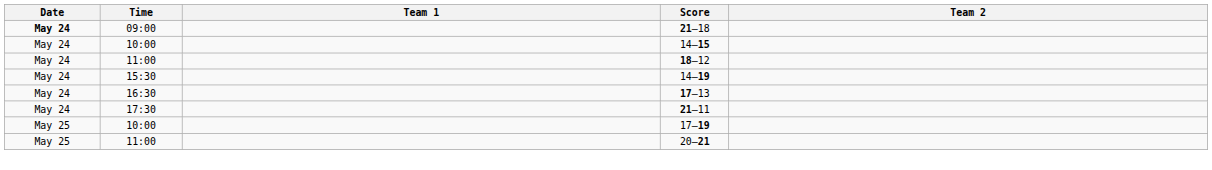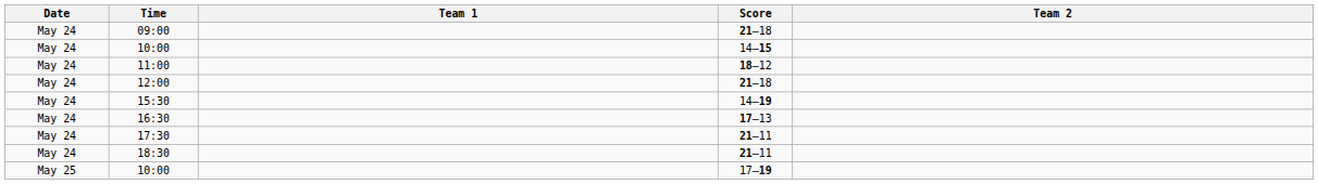 <table class="wikitable" width="100%">
 <tr>
 <th style="width:7%">Date</th>
 <th style="width:6%">Time</th>
 <th style="width:35%">Team 1</th>
 <th style="width:5%">Score</th>
 <th style="width:35%">Team 2</th>
 </tr>
 <tr>
-<td style="text-align:center"><strong>May 24</strong></td>
+<td style="text-align:center">May 24</td>
 <td style="text-align:center">09:00</td>
 <td style="text-align:right"><strong></strong></td>
 <td style="text-align:center"><strong>21</strong>–18</td>
 <td style="text-align:left"></td>
 </tr>
 <tr>
 <td style="text-align:center">May 24</td>
 <td style="text-align:center">10:00</td>
 <td style="text-align:right"></td>
 <td style="text-align:center">14–<strong>15</strong></td>
 <td style="text-align:left"><strong></strong></td>
 </tr>
 <tr>
 <td style="text-align:center">May 24</td>
 <td style="text-align:center">11:00</td>
 <td style="text-align:right"><strong></strong></td>
 <td style="text-align:center"><strong>18</strong>–12</td>
+<td style="text-align:left"></td>
+</tr>
+<tr>
+<td style="text-align:center">May 24</td>
+<td style="text-align:center">12:00</td>
+<td style="text-align:right"><strong></strong></td>
+<td style="text-align:center"><strong>21</strong>–18</td>
 <td style="text-align:left"></td>
 </tr>
 <tr>
 <td style="text-align:center">May 24</td>
 <td style="text-align:center">15:30</td>
 <td style="text-align:right"></td>
 <td style="text-align:center">14–<strong>19</strong></td>
 <td style="text-align:left"><strong></strong></td>
 </tr>
 <tr>
 <td style="text-align:center">May 24</td>
 <td style="text-align:center">16:30</td>
 <td style="text-align:right"><strong></strong></td>
 <td style="text-align:center"><strong>17</strong>–13</td>
 <td style="text-align:left"></td>
 </tr>
 <tr>
 <td style="text-align:center">May 24</td>
 <td style="text-align:center">17:30</td>
 <td style="text-align:right"><strong></strong></td>
 <td style="text-align:center"><strong>21</strong>–11</td>
 <td style="text-align:left"></td>
 </tr>
 <tr>
+<td style="text-align:center">May 24</td>
+<td style="text-align:center">18:30</td>
+<td style="text-align:right"><strong></strong></td>
+<td style="text-align:center"><strong>21</strong>–11</td>
+<td style="text-align:left"></td>
+</tr>
+<tr>
 <td style="text-align:center">May 25</td>
 <td style="text-align:center">10:00</td>
 <td style="text-align:right"></td>
 <td style="text-align:center">17–<strong>19</strong></td>
 <td style="text-align:left"><strong></strong></td>
 </tr>
-<tr>
-<td style="text-align:center">May 25</td>
-<td style="text-align:center">11:00</td>
-<td style="text-align:right"></td>
-<td style="text-align:center">20–<strong>21</strong></td>
-<td style="text-align:left"><strong></strong></td>
-</tr>
 </table>
